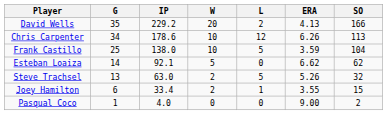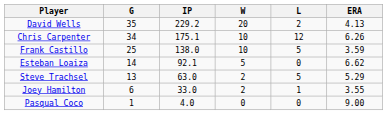 <table class="wikitable sortable">
 <tr>
 <th bgcolor="#DDDDFF" width="16%">Player</th>
 <th bgcolor="#DDDDFF" width="9%">G</th>
 <th bgcolor="#DDDDFF" width="9%">IP</th>
 <th bgcolor="#DDDDFF" width="9%">W</th>
 <th bgcolor="#DDDDFF" width="9%">L</th>
 <th bgcolor="#DDDDFF" width="9%">ERA</th>
-<th bgcolor="#DDDDFF" width="9%">SO</th>
 </tr>
 <tr align="center">
 <td><a href='#'>David Wells</a></td>
 <td>35</td>
 <td>229.2</td>
 <td>20</td>
 <td>2</td>
 <td>4.13</td>
-<td>166</td>
 </tr>
 <tr align=center>
 <td><a href='#'>Chris Carpenter</a></td>
 <td>34</td>
-<td>178.6</td>
+<td>175.1</td>
 <td>10</td>
 <td>12</td>
 <td>6.26</td>
-<td>113</td>
 </tr>
 <tr align=center>
 <td><a href='#'>Frank Castillo</a></td>
 <td>25</td>
 <td>138.0</td>
 <td>10</td>
 <td>5</td>
 <td>3.59</td>
-<td>104</td>
 </tr>
 <tr align=center>
 <td><a href='#'>Esteban Loaiza</a></td>
 <td>14</td>
 <td>92.1</td>
 <td>5</td>
 <td>0</td>
 <td>6.62</td>
-<td>62</td>
 </tr>
 <tr align=center>
 <td><a href='#'>Steve Trachsel</a></td>
 <td>13</td>
 <td>63.0</td>
 <td>2</td>
 <td>5</td>
-<td>5.26</td>
-<td>32</td>
+<td>5.29</td>
 </tr>
 <tr align=center>
 <td><a href='#'>Joey Hamilton</a></td>
 <td>6</td>
-<td>33.4</td>
+<td>33.0</td>
 <td>2</td>
 <td>1</td>
 <td>3.55</td>
-<td>15</td>
 </tr>
 <tr align=center>
 <td><a href='#'>Pasqual Coco</a></td>
 <td>1</td>
 <td>4.0</td>
 <td>0</td>
 <td>0</td>
 <td>9.00</td>
-<td>2</td>
 </tr>
 </table>
